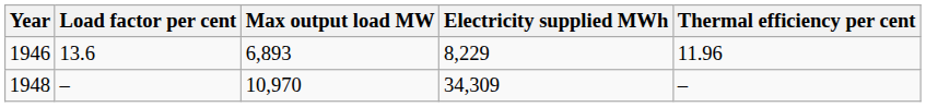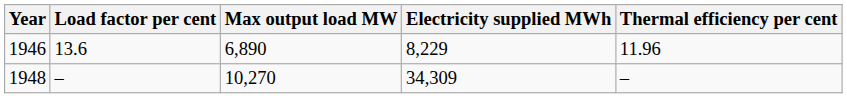 <table class="wikitable">
 <tr>
 <th>Year</th>
 <th>Load factor per cent</th>
 <th>Max output load   MW</th>
 <th>Electricity supplied MWh</th>
 <th>Thermal efficiency per cent</th>
 </tr>
 <tr>
 <td>1946</td>
 <td>13.6</td>
-<td>6,893</td>
+<td>6,890</td>
 <td>8,229</td>
 <td>11.96</td>
 </tr>
 <tr>
 <td>1948</td>
 <td>–</td>
-<td>10,970</td>
+<td>10,270</td>
 <td>34,309</td>
 <td>–</td>
 </tr>
 </table>
